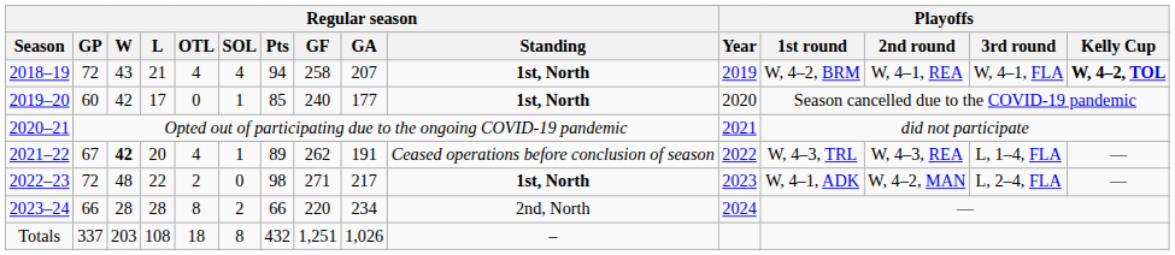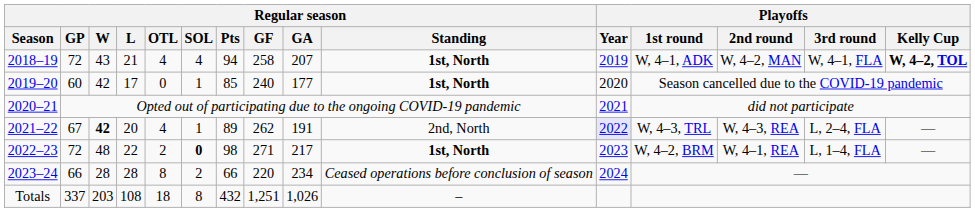 <table class="wikitable" style="text-align:center;">
 <tr>
 <th colspan="10">Regular season</th>
 <th colspan="5">Playoffs</th>
 </tr>
 <tr>
 <th>Season</th>
 <th>GP</th>
 <th>W</th>
 <th>L</th>
 <th>OTL</th>
 <th>SOL</th>
 <th>Pts</th>
 <th>GF</th>
 <th>GA</th>
 <th>Standing</th>
 <th>Year</th>
 <th>1st round</th>
 <th>2nd round</th>
 <th>3rd round</th>
 <th>Kelly Cup</th>
 </tr>
 <tr>
 <td><a href='#'>2018–19</a></td>
 <td>72</td>
 <td>43</td>
 <td>21</td>
 <td>4</td>
 <td>4</td>
 <td>94</td>
 <td>258</td>
 <td>207</td>
 <td><strong>1st, North</strong></td>
 <td><a href='#'>2019</a></td>
-<td>W, 4–2, <a href='#'>BRM</a></td>
-<td>W, 4–1, <a href='#'>REA</a></td>
+<td>W, 4–1, <a href='#'>ADK</a></td>
+<td>W, 4–2, <a href='#'>MAN</a></td>
 <td>W, 4–1, <a href='#'>FLA</a></td>
 <td><strong>W, 4–2, <a href='#'>TOL</a></strong></td>
 </tr>
 <tr>
 <td><a href='#'>2019–20</a></td>
 <td>60</td>
 <td>42</td>
 <td>17</td>
 <td>0</td>
 <td>1</td>
 <td>85</td>
 <td>240</td>
 <td>177</td>
 <td><strong>1st, North</strong></td>
 <td>2020</td>
 <td colspan="4">Season cancelled due to the <a href='#'>COVID-19 pandemic</a></td>
 </tr>
 <tr>
 <td><a href='#'>2020–21</a></td>
 <td colspan="9"><em>Opted out of participating due to the ongoing COVID-19 pandemic</em></td>
 <td><a href='#'>2021</a></td>
 <td colspan="4"><em>did not participate</em></td>
 </tr>
 <tr>
 <td><a href='#'>2021–22</a></td>
 <td>67</td>
 <td><strong>42</strong></td>
 <td>20</td>
 <td>4</td>
 <td>1</td>
 <td>89</td>
 <td>262</td>
 <td>191</td>
-<td><em>Ceased operations before conclusion of season</em></td>
-<td><a href='#'>2022</a></td>
+<td>2nd, North</td>
+<td style="background: lavender;"><a href='#'>2022</a></td>
 <td>W, 4–3, <a href='#'>TRL</a></td>
 <td>W, 4–3, <a href='#'>REA</a></td>
-<td>L, 1–4, <a href='#'>FLA</a></td>
+<td>L, 2–4, <a href='#'>FLA</a></td>
 <td>—</td>
 </tr>
 <tr>
 <td><a href='#'>2022–23</a></td>
 <td>72</td>
 <td>48</td>
 <td>22</td>
 <td>2</td>
-<td>0</td>
+<td><strong>0</strong></td>
 <td>98</td>
 <td>271</td>
 <td>217</td>
 <td><strong>1st, North</strong></td>
 <td><a href='#'>2023</a></td>
-<td>W, 4–1, <a href='#'>ADK</a></td>
-<td>W, 4–2, <a href='#'>MAN</a></td>
-<td>L, 2–4, <a href='#'>FLA</a></td>
+<td>W, 4–2, <a href='#'>BRM</a></td>
+<td>W, 4–1, <a href='#'>REA</a></td>
+<td>L, 1–4, <a href='#'>FLA</a></td>
 <td>—</td>
 </tr>
 <tr>
 <td><a href='#'>2023–24</a></td>
 <td>66</td>
 <td>28</td>
 <td>28</td>
 <td>8</td>
 <td>2</td>
 <td>66</td>
 <td>220</td>
 <td>234</td>
-<td>2nd, North</td>
+<td><em>Ceased operations before conclusion of season</em></td>
 <td><a href='#'>2024</a></td>
 <td colspan="4">—</td>
 </tr>
 <tr>
 <td>Totals</td>
 <td>337</td>
 <td>203</td>
 <td>108</td>
 <td>18</td>
 <td>8</td>
 <td>432</td>
 <td>1,251</td>
 <td>1,026</td>
 <td>–</td>
 <td></td>
 </tr>
 </table>
